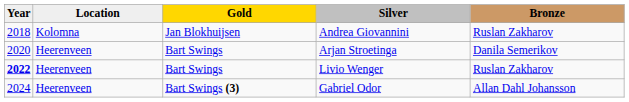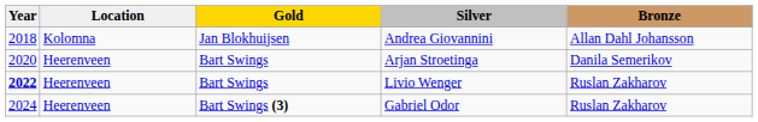 <table class="wikitable sortable" style="width:850px;">
 <tr>
 <th style="width:4%; background:#efefef;">Year</th>
 <th style="width:21%; background:#efefef;">Location</th>
 <th style="width:25%; background:gold">Gold</th>
 <th style="width:25%; background:silver">Silver</th>
 <th style="width:25%; background:#CC9966">Bronze</th>
 </tr>
 <tr>
 <td><a href='#'>2018</a></td>
 <td><a href='#'>Kolomna</a></td>
 <td> <a href='#'>Jan Blokhuijsen</a></td>
 <td> <a href='#'>Andrea Giovannini</a></td>
-<td> <a href='#'>Ruslan Zakharov</a></td>
+<td> <a href='#'>Allan Dahl Johansson</a></td>
 </tr>
 <tr>
 <td><a href='#'>2020</a></td>
 <td><a href='#'>Heerenveen</a></td>
 <td> <a href='#'>Bart Swings</a></td>
 <td> <a href='#'>Arjan Stroetinga</a></td>
 <td> <a href='#'>Danila Semerikov</a></td>
 </tr>
 <tr>
 <td><strong><a href='#'>2022</a></strong></td>
 <td><a href='#'>Heerenveen</a></td>
 <td> <a href='#'>Bart Swings</a></td>
 <td> <a href='#'>Livio Wenger</a></td>
 <td> <a href='#'>Ruslan Zakharov</a></td>
 </tr>
 <tr>
 <td><a href='#'>2024</a></td>
 <td><a href='#'>Heerenveen</a></td>
 <td> <a href='#'>Bart Swings</a> <strong>(3)</strong></td>
 <td> <a href='#'>Gabriel Odor</a></td>
-<td> <a href='#'>Allan Dahl Johansson</a></td>
+<td> <a href='#'>Ruslan Zakharov</a></td>
 </tr>
 </table>
